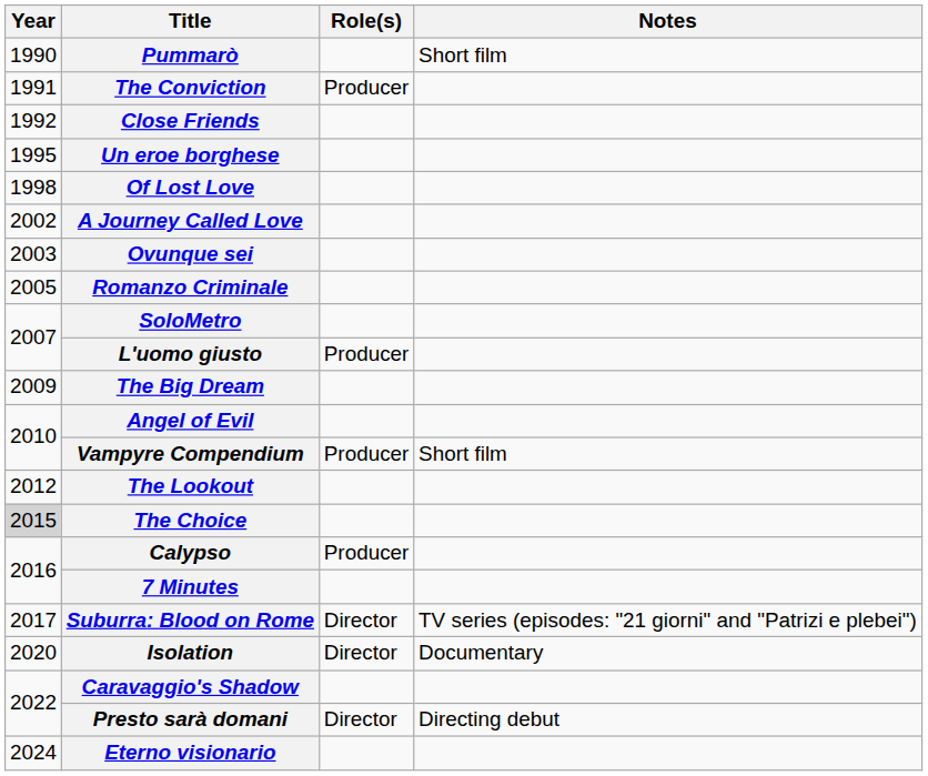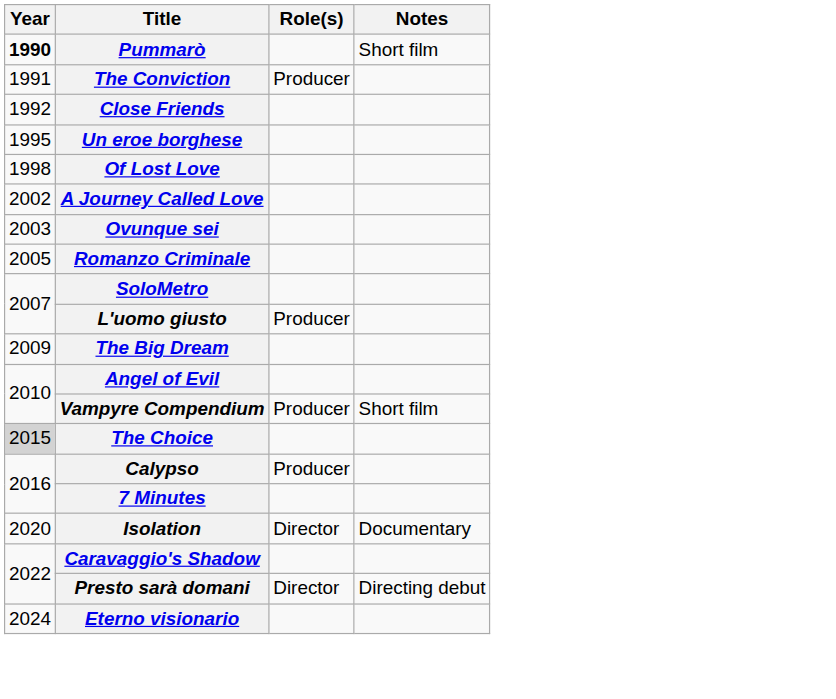 <table class="wikitable plainrowheaders sortable">
 <tr>
 <th scope="col">Year</th>
 <th scope="col">Title</th>
 <th scope="col">Role(s)</th>
 <th scope="col" class="unsortable">Notes</th>
 </tr>
 <tr>
-<td>1990</td>
+<td><strong>1990</strong></td>
 <th scope=row><em><a href='#'>Pummarò</a></em></th>
 <td></td>
 <td>Short film</td>
 </tr>
 <tr>
 <td>1991</td>
 <th scope=row><em><a href='#'>The Conviction</a></em></th>
 <td>Producer</td>
 <td></td>
 </tr>
 <tr>
 <td>1992</td>
 <th scope=row><em><a href='#'>Close Friends</a></em></th>
 <td></td>
 <td></td>
 </tr>
 <tr>
 <td>1995</td>
 <th scope=row><em><a href='#'>Un eroe borghese</a></em></th>
 <td></td>
 <td></td>
 </tr>
 <tr>
 <td>1998</td>
 <th scope=row><em><a href='#'>Of Lost Love</a></em></th>
 <td></td>
 <td></td>
 </tr>
 <tr>
 <td>2002</td>
 <th scope=row><em><a href='#'>A Journey Called Love</a></em></th>
 <td></td>
 <td></td>
 </tr>
 <tr>
 <td>2003</td>
 <th scope=row><em><a href='#'>Ovunque sei</a></em></th>
 <td></td>
 <td></td>
 </tr>
 <tr>
 <td>2005</td>
 <th scope=row><em><a href='#'>Romanzo Criminale</a></em></th>
 <td></td>
 <td></td>
 </tr>
 <tr>
 <td rowspan=2>2007</td>
 <th scope=row><em><a href='#'>SoloMetro</a></em></th>
 <td></td>
 <td></td>
 </tr>
 <tr>
 <th scope=row><em>L'uomo giusto</em></th>
 <td>Producer</td>
 <td></td>
 </tr>
 <tr>
 <td>2009</td>
 <th scope=row><em><a href='#'>The Big Dream</a></em></th>
 <td></td>
 <td></td>
 </tr>
 <tr>
 <td rowspan=2>2010</td>
 <th scope=row><em><a href='#'>Angel of Evil</a></em></th>
 <td></td>
 <td></td>
 </tr>
 <tr>
 <th scope=row><em>Vampyre Compendium</em></th>
 <td>Producer</td>
 <td>Short film</td>
 </tr>
 <tr>
-<td>2012</td>
-<th scope=row><em><a href='#'>The Lookout</a></em></th>
-<td></td>
-<td></td>
-</tr>
-<tr>
 <td style="background: lightgrey;">2015</td>
 <th scope=row><em><a href='#'>The Choice</a></em></th>
 <td></td>
 <td></td>
 </tr>
 <tr>
 <td rowspan=2>2016</td>
 <th scope=row><em>Calypso</em></th>
 <td>Producer</td>
 <td></td>
 </tr>
 <tr>
 <th scope=row><em><a href='#'>7 Minutes</a></em></th>
 <td></td>
 <td></td>
-</tr>
-<tr>
-<td>2017</td>
-<th scope=row><em><a href='#'>Suburra: Blood on Rome</a></em></th>
-<td>Director</td>
-<td>TV series (episodes: "21 giorni" and "Patrizi e plebei")</td>
 </tr>
 <tr>
 <td>2020</td>
 <th scope=row><em>Isolation</em></th>
 <td>Director</td>
 <td>Documentary</td>
 </tr>
 <tr>
 <td rowspan=2>2022</td>
 <th scope=row><em><a href='#'>Caravaggio's Shadow</a></em></th>
 <td></td>
 <td></td>
 </tr>
 <tr>
 <th scope=row><em>Presto sarà domani</em></th>
 <td>Director</td>
 <td>Directing debut</td>
 </tr>
 <tr>
 <td>2024</td>
 <th scope=row><em><a href='#'>Eterno visionario</a></em></th>
 <td></td>
 <td></td>
 </tr>
 </table>
